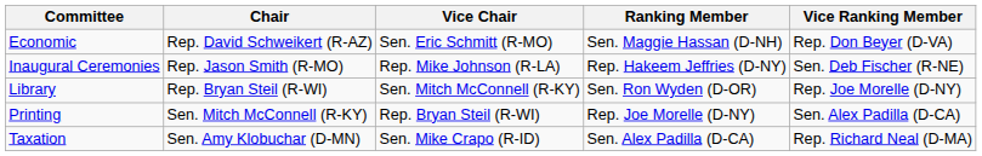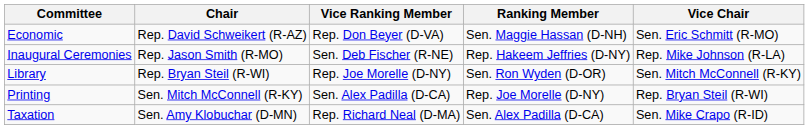 <table class="wikitable">
 <tr>
 <th>Committee</th>
 <th>Chair</th>
+<th>Vice Ranking Member</th>
+<th>Ranking Member</th>
 <th>Vice Chair</th>
-<th>Ranking Member</th>
-<th>Vice Ranking Member</th>
 </tr>
 <tr>
 <td><a href='#'>Economic</a></td>
 <td>Rep. <a href='#'>David Schweikert</a> (R-AZ)</td>
+<td>Rep. <a href='#'>Don Beyer</a> (D-VA)</td>
+<td>Sen. <a href='#'>Maggie Hassan</a> (D-NH)</td>
 <td>Sen. <a href='#'>Eric Schmitt</a> (R-MO)</td>
-<td>Sen. <a href='#'>Maggie Hassan</a> (D-NH)</td>
-<td>Rep. <a href='#'>Don Beyer</a> (D-VA)</td>
 </tr>
 <tr>
 <td><a href='#'>Inaugural Ceremonies</a> <br></td>
 <td>Rep. <a href='#'>Jason Smith</a> (R-MO)</td>
+<td>Sen. <a href='#'>Deb Fischer</a> (R-NE)</td>
+<td>Rep. <a href='#'>Hakeem Jeffries</a> (D-NY)</td>
 <td>Rep. <a href='#'>Mike Johnson</a> (R-LA)</td>
-<td>Rep. <a href='#'>Hakeem Jeffries</a> (D-NY)</td>
-<td>Sen. <a href='#'>Deb Fischer</a> (R-NE)</td>
 </tr>
 <tr>
 <td><a href='#'>Library</a></td>
 <td>Rep. <a href='#'>Bryan Steil</a> (R-WI)</td>
+<td>Rep. <a href='#'>Joe Morelle</a> (D-NY)</td>
+<td>Sen. <a href='#'>Ron Wyden</a> (D-OR)</td>
 <td>Sen. <a href='#'>Mitch McConnell</a> (R-KY)</td>
-<td>Sen. <a href='#'>Ron Wyden</a> (D-OR)</td>
-<td>Rep. <a href='#'>Joe Morelle</a> (D-NY)</td>
 </tr>
 <tr>
 <td><a href='#'>Printing</a></td>
 <td>Sen. <a href='#'>Mitch McConnell</a> (R-KY)</td>
+<td>Sen. <a href='#'>Alex Padilla</a> (D-CA)</td>
+<td>Rep. <a href='#'>Joe Morelle</a> (D-NY)</td>
 <td>Rep. <a href='#'>Bryan Steil</a> (R-WI)</td>
-<td>Rep. <a href='#'>Joe Morelle</a> (D-NY)</td>
-<td>Sen. <a href='#'>Alex Padilla</a> (D-CA)</td>
 </tr>
 <tr>
 <td><a href='#'>Taxation</a></td>
 <td>Sen. <a href='#'>Amy Klobuchar</a> (D-MN)</td>
+<td>Rep. <a href='#'>Richard Neal</a> (D-MA)</td>
+<td>Sen. <a href='#'>Alex Padilla</a> (D-CA)</td>
 <td>Sen. <a href='#'>Mike Crapo</a> (R-ID)</td>
-<td>Sen. <a href='#'>Alex Padilla</a> (D-CA)</td>
-<td>Rep. <a href='#'>Richard Neal</a> (D-MA)</td>
 </tr>
 </table>
